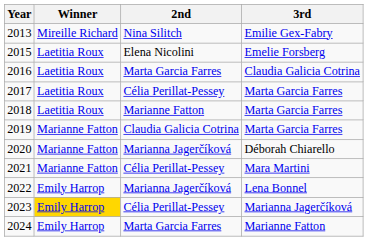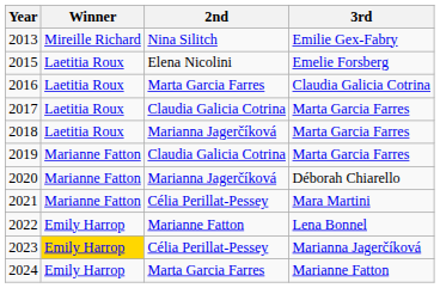 <table class="wikitable">
 <tr>
 <th>Year</th>
 <th>Winner</th>
 <th>2nd</th>
 <th>3rd</th>
 </tr>
 <tr>
 <td>2013</td>
 <td> <a href='#'>Mireille Richard</a></td>
 <td> <a href='#'>Nina Silitch</a></td>
 <td> <a href='#'>Emilie Gex-Fabry</a></td>
 </tr>
 <tr>
 <td>2015</td>
 <td> <a href='#'>Laetitia Roux</a></td>
 <td> Elena Nicolini</td>
 <td> <a href='#'>Emelie Forsberg</a></td>
 </tr>
 <tr>
 <td>2016</td>
 <td> <a href='#'>Laetitia Roux</a></td>
 <td> <a href='#'>Marta Garcia Farres</a></td>
 <td> <a href='#'>Claudia Galicia Cotrina</a></td>
 </tr>
 <tr>
 <td>2017</td>
 <td> <a href='#'>Laetitia Roux</a></td>
-<td> <a href='#'>Célia Perillat-Pessey</a></td>
+<td> <a href='#'>Claudia Galicia Cotrina</a></td>
 <td> <a href='#'>Marta Garcia Farres</a></td>
 </tr>
 <tr>
 <td>2018</td>
 <td> <a href='#'>Laetitia Roux</a></td>
-<td> <a href='#'>Marianne Fatton</a></td>
+<td> <a href='#'>Marianna Jagerčíková</a></td>
 <td> <a href='#'>Marta Garcia Farres</a></td>
 </tr>
 <tr>
 <td align="center">2019</td>
 <td> <a href='#'>Marianne Fatton</a></td>
 <td> <a href='#'>Claudia Galicia Cotrina</a></td>
 <td> <a href='#'>Marta Garcia Farres</a></td>
 </tr>
 <tr>
 <td align="center">2020</td>
 <td> <a href='#'>Marianne Fatton</a></td>
 <td> <a href='#'>Marianna Jagerčíková</a></td>
 <td> Déborah Chiarello</td>
 </tr>
 <tr>
 <td>2021</td>
 <td> <a href='#'>Marianne Fatton</a></td>
 <td> <a href='#'>Célia Perillat-Pessey</a></td>
 <td> <a href='#'>Mara Martini</a></td>
 </tr>
 <tr>
 <td>2022</td>
 <td> <a href='#'>Emily Harrop</a></td>
-<td> <a href='#'>Marianna Jagerčíková</a></td>
+<td> <a href='#'>Marianne Fatton</a></td>
 <td> <a href='#'>Lena Bonnel</a></td>
 </tr>
 <tr>
 <td>2023</td>
 <td style="background: gold;"> <a href='#'>Emily Harrop</a></td>
 <td> <a href='#'>Célia Perillat-Pessey</a></td>
 <td> <a href='#'>Marianna Jagerčíková</a></td>
 </tr>
 <tr>
 <td>2024</td>
 <td> <a href='#'>Emily Harrop</a></td>
 <td> <a href='#'>Marta Garcia Farres</a></td>
 <td> <a href='#'>Marianne Fatton</a></td>
 </tr>
 </table>
